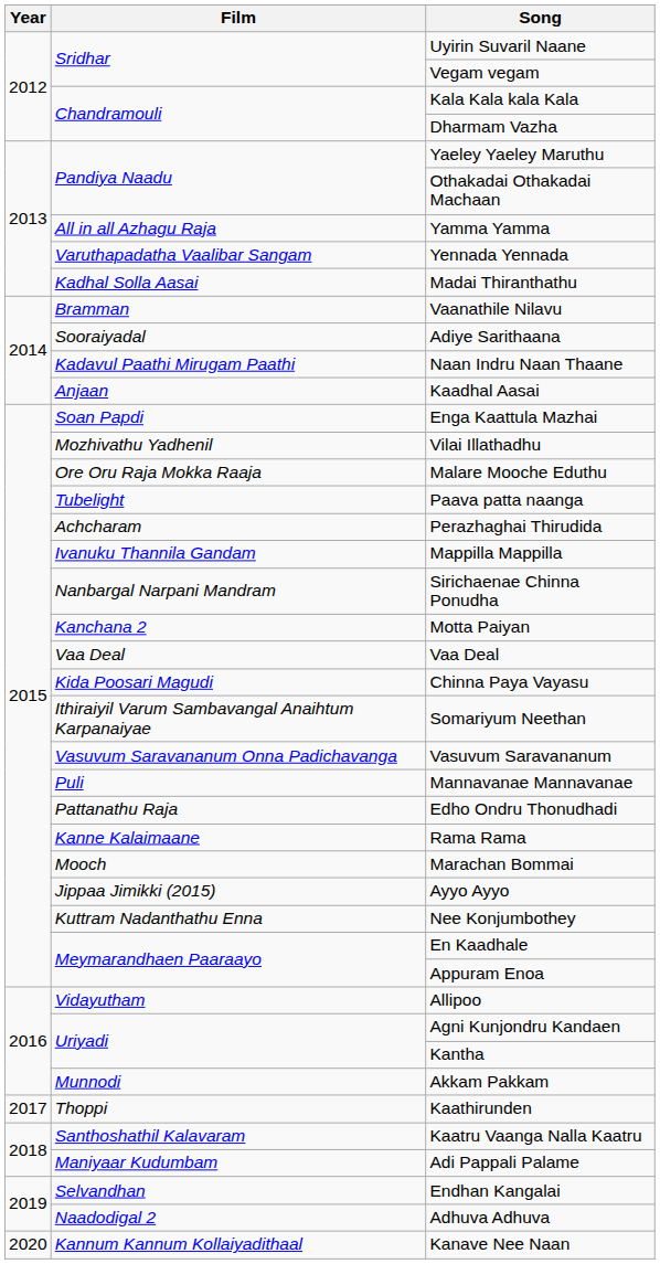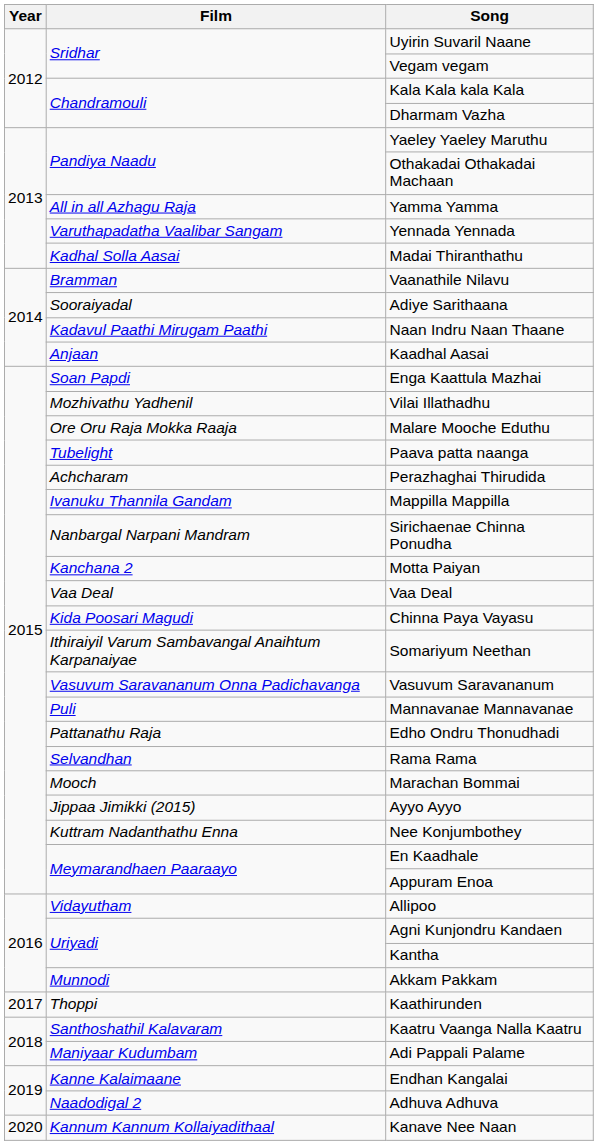 <table class="wikitable sortable">
 <tr>
 <th>Year</th>
 <th>Film</th>
 <th>Song</th>
 </tr>
 <tr>
 <td rowspan="4">2012</td>
 <td rowspan="2"><a href='#'><em>Sridhar</em></a></td>
 <td>Uyirin Suvaril Naane</td>
 </tr>
 <tr>
 <td>Vegam vegam</td>
 </tr>
 <tr>
 <td rowspan="2"><a href='#'><em>Chandramouli</em></a></td>
 <td>Kala Kala kala Kala</td>
 </tr>
 <tr>
 <td>Dharmam Vazha</td>
 </tr>
 <tr>
 <td rowspan="5">2013</td>
 <td rowspan="2"><em><a href='#'>Pandiya Naadu</a></em></td>
 <td>Yaeley Yaeley Maruthu</td>
 </tr>
 <tr>
 <td>Othakadai Othakadai Machaan</td>
 </tr>
 <tr>
 <td><a href='#'><em>All in all Azhagu Raja</em></a></td>
 <td>Yamma Yamma</td>
 </tr>
 <tr>
 <td><a href='#'><em>Varuthapadatha Vaalibar Sangam</em></a></td>
 <td>Yennada Yennada</td>
 </tr>
 <tr>
 <td><em><a href='#'>Kadhal Solla Aasai</a></em></td>
 <td>Madai Thiranthathu</td>
 </tr>
 <tr>
 <td rowspan="4">2014</td>
 <td><em><a href='#'>Bramman</a></em></td>
 <td>Vaanathile Nilavu</td>
 </tr>
 <tr>
 <td><em>Sooraiyadal</em></td>
 <td>Adiye Sarithaana</td>
 </tr>
 <tr>
 <td><em><a href='#'>Kadavul Paathi Mirugam Paathi</a></em></td>
 <td>Naan Indru Naan Thaane</td>
 </tr>
 <tr>
 <td><a href='#'><em>Anjaan</em></a></td>
 <td>Kaadhal Aasai</td>
 </tr>
 <tr>
 <td rowspan="20">2015</td>
 <td><a href='#'><em>Soan Papdi</em></a></td>
 <td>Enga Kaattula Mazhai</td>
 </tr>
 <tr>
 <td><em>Mozhivathu Yadhenil</em></td>
 <td>Vilai Illathadhu</td>
 </tr>
 <tr>
 <td><em>Ore Oru Raja Mokka Raaja</em></td>
 <td>Malare Mooche Eduthu</td>
 </tr>
 <tr>
 <td><a href='#'><em>Tubelight</em></a></td>
 <td>Paava patta naanga</td>
 </tr>
 <tr>
 <td><em>Achcharam</em></td>
 <td>Perazhaghai Thirudida</td>
 </tr>
 <tr>
 <td><em><a href='#'>Ivanuku Thannila Gandam</a></em></td>
 <td>Mappilla Mappilla</td>
 </tr>
 <tr>
 <td><em>Nanbargal Narpani Mandram</em></td>
 <td>Sirichaenae Chinna Ponudha</td>
 </tr>
 <tr>
 <td><em><a href='#'>Kanchana 2</a></em></td>
 <td>Motta Paiyan</td>
 </tr>
 <tr>
 <td><em>Vaa Deal</em></td>
 <td>Vaa Deal</td>
 </tr>
 <tr>
 <td><em><a href='#'>Kida Poosari Magudi</a></em></td>
 <td>Chinna Paya Vayasu</td>
 </tr>
 <tr>
 <td><em>Ithiraiyil Varum Sambavangal Anaihtum Karpanaiyae</em></td>
 <td>Somariyum Neethan</td>
 </tr>
 <tr>
 <td><em><a href='#'>Vasuvum Saravananum Onna Padichavanga</a></em></td>
 <td>Vasuvum Saravananum</td>
 </tr>
 <tr>
 <td><a href='#'><em>Puli</em></a></td>
 <td>Mannavanae Mannavanae</td>
 </tr>
 <tr>
 <td><em>Pattanathu Raja</em></td>
 <td>Edho Ondru Thonudhadi</td>
 </tr>
 <tr>
-<td><em><a href='#'>Kanne Kalaimaane</a></em></td>
+<td><a href='#'><em>Selvandhan</em></a></td>
 <td>Rama Rama</td>
 </tr>
 <tr>
 <td><em>Mooch</em></td>
 <td>Marachan Bommai</td>
 </tr>
 <tr>
 <td><em>Jippaa Jimikki (2015)</em></td>
 <td>Ayyo Ayyo</td>
 </tr>
 <tr>
 <td><em>Kuttram Nadanthathu Enna</em></td>
 <td>Nee Konjumbothey</td>
 </tr>
 <tr>
 <td rowspan="2"><a href='#'><em>Meymarandhaen Paaraayo</em></a></td>
 <td>En Kaadhale</td>
 </tr>
 <tr>
 <td>Appuram Enoa</td>
 </tr>
 <tr>
 <td rowspan="4">2016</td>
 <td><em><a href='#'>Vidayutham</a></em></td>
 <td>Allipoo</td>
 </tr>
 <tr>
 <td rowspan="2"><em><a href='#'>Uriyadi</a></em></td>
 <td>Agni Kunjondru Kandaen</td>
 </tr>
 <tr>
 <td>Kantha</td>
 </tr>
 <tr>
 <td><em><a href='#'>Munnodi</a></em></td>
 <td>Akkam Pakkam</td>
 </tr>
 <tr>
 <td>2017</td>
 <td><em>Thoppi</em></td>
 <td>Kaathirunden</td>
 </tr>
 <tr>
 <td rowspan="2">2018</td>
 <td><em><a href='#'>Santhoshathil Kalavaram</a></em></td>
 <td>Kaatru Vaanga Nalla Kaatru</td>
 </tr>
 <tr>
 <td><em><a href='#'>Maniyaar Kudumbam</a></em></td>
 <td>Adi Pappali Palame</td>
 </tr>
 <tr>
 <td rowspan="2">2019</td>
-<td><a href='#'><em>Selvandhan</em></a></td>
+<td><em><a href='#'>Kanne Kalaimaane</a></em></td>
 <td>Endhan Kangalai</td>
 </tr>
 <tr>
 <td><em><a href='#'>Naadodigal 2</a></em></td>
 <td>Adhuva Adhuva</td>
 </tr>
 <tr>
 <td>2020</td>
 <td><em><a href='#'>Kannum Kannum Kollaiyadithaal</a></em></td>
 <td>Kanave Nee Naan</td>
 </tr>
 </table>
